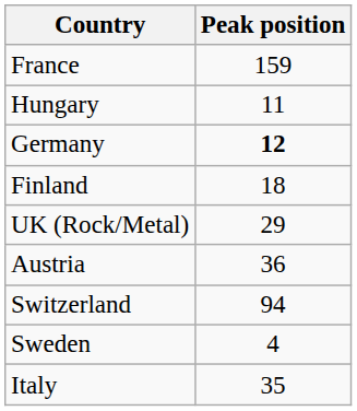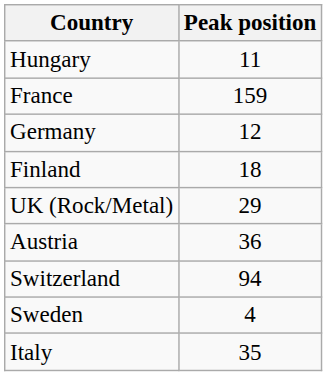 <table class="wikitable sortable">
 <tr>
 <th>Country</th>
 <th>Peak position</th>
 </tr>
 <tr>
+<td>Hungary</td>
+<td style="text-align:center;">11</td>
+</tr>
+<tr>
 <td>France</td>
 <td style="text-align:center;">159</td>
 </tr>
 <tr>
-<td>Hungary</td>
-<td style="text-align:center;">11</td>
-</tr>
-<tr>
 <td>Germany</td>
-<td style="text-align:center;"><strong>12</strong></td>
+<td style="text-align:center;">12</td>
 </tr>
 <tr>
 <td>Finland</td>
 <td style="text-align:center;">18</td>
 </tr>
 <tr>
 <td>UK (Rock/Metal)</td>
 <td style="text-align:center;">29</td>
 </tr>
 <tr>
 <td>Austria</td>
 <td style="text-align:center;">36</td>
 </tr>
 <tr>
 <td>Switzerland</td>
 <td style="text-align:center;">94</td>
 </tr>
 <tr>
 <td>Sweden</td>
 <td style="text-align:center;">4</td>
 </tr>
 <tr>
 <td>Italy</td>
 <td style="text-align:center;">35</td>
 </tr>
 </table>
